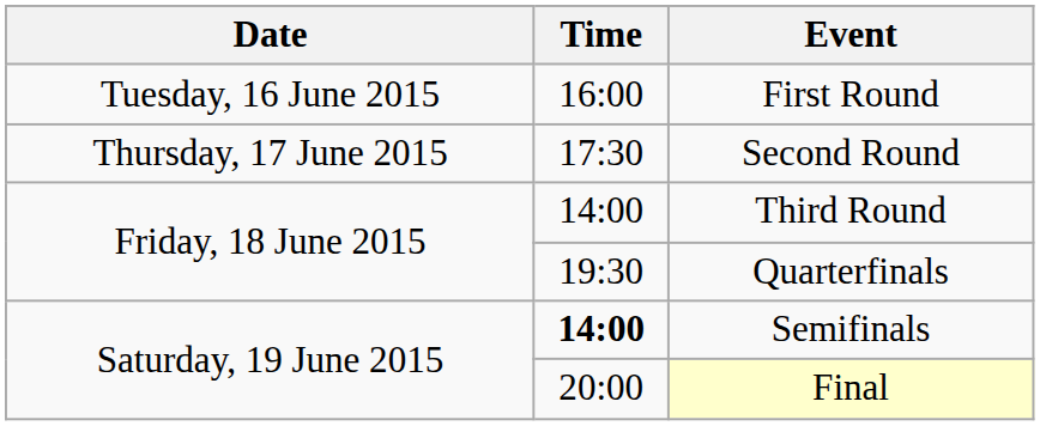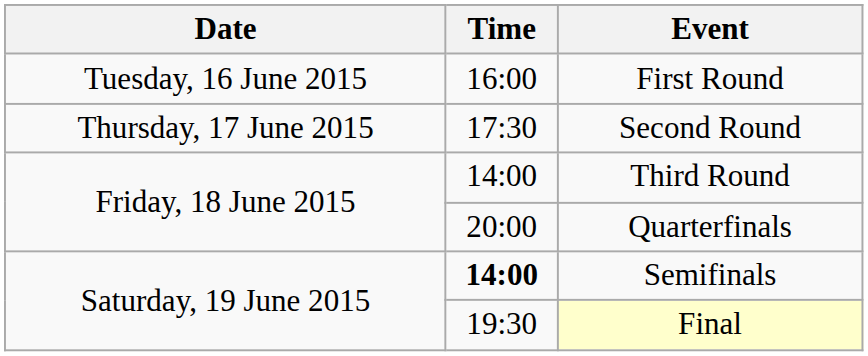 <table class = "wikitable" style="text-align:center;">
 <tr>
 <th width=220>Date</th>
 <th width=50>Time</th>
 <th width=150>Event</th>
 </tr>
 <tr>
 <td>Tuesday, 16 June 2015</td>
 <td>16:00</td>
 <td>First Round</td>
 </tr>
 <tr>
 <td>Thursday, 17 June 2015</td>
 <td>17:30</td>
 <td>Second Round</td>
 </tr>
 <tr>
 <td rowspan=2>Friday, 18 June 2015</td>
 <td>14:00</td>
 <td>Third Round</td>
 </tr>
 <tr>
-<td>19:30</td>
+<td>20:00</td>
 <td>Quarterfinals</td>
 </tr>
 <tr>
 <td rowspan=2>Saturday, 19 June 2015</td>
 <td><strong>14:00</strong></td>
 <td>Semifinals</td>
 </tr>
 <tr>
-<td>20:00</td>
+<td>19:30</td>
 <td bgcolor=ffffcc>Final</td>
 </tr>
 </table>
